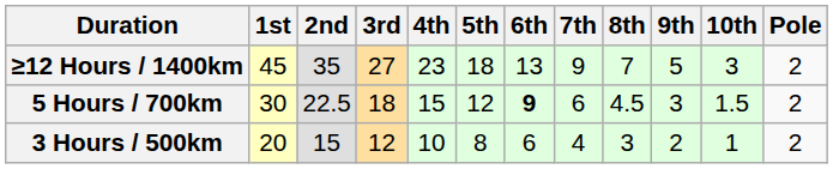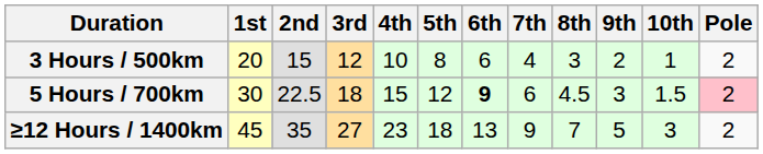 <table class="wikitable" style="font-size:90%; text-align:center;">
 <tr>
 <th>Duration</th>
 <th>1st</th>
 <th>2nd</th>
 <th>3rd</th>
 <th>4th</th>
 <th>5th</th>
 <th>6th</th>
 <th>7th</th>
 <th>8th</th>
 <th>9th</th>
 <th>10th</th>
 <th>Pole</th>
 </tr>
 <tr>
-<th>≥12 Hours / 1400km</th>
-<td style="background:#ffffbf;">45</td>
-<td style="background:#dfdfdf;">35</td>
-<td style="background:#ffdf9f;">27</td>
-<td style="background:#dfffdf;">23</td>
-<td style="background:#dfffdf;">18</td>
-<td style="background:#dfffdf;">13</td>
-<td style="background:#dfffdf;">9</td>
-<td style="background:#dfffdf;">7</td>
-<td style="background:#dfffdf;">5</td>
+<th>3 Hours / 500km</th>
+<td style="background:#ffffbf;">20</td>
+<td style="background:#dfdfdf;">15</td>
+<td style="background:#ffdf9f;">12</td>
+<td style="background:#dfffdf;">10</td>
+<td style="background:#dfffdf;">8</td>
+<td style="background:#dfffdf;">6</td>
+<td style="background:#dfffdf;">4</td>
 <td style="background:#dfffdf;">3</td>
+<td style="background:#dfffdf;">2</td>
+<td style="background:#dfffdf;">1</td>
 <td>2</td>
 </tr>
 <tr>
 <th>5 Hours / 700km</th>
 <td style="background:#ffffbf;">30</td>
 <td style="background:#dfdfdf;">22.5</td>
 <td style="background:#ffdf9f;">18</td>
 <td style="background:#dfffdf;">15</td>
 <td style="background:#dfffdf;">12</td>
 <td style="background:#dfffdf;"><strong>9</strong></td>
 <td style="background:#dfffdf;">6</td>
 <td style="background:#dfffdf;">4.5</td>
 <td style="background:#dfffdf;">3</td>
 <td style="background:#dfffdf;">1.5</td>
-<td>2</td>
+<td style="background: pink;">2</td>
 </tr>
 <tr>
-<th>3 Hours / 500km</th>
-<td style="background:#ffffbf;">20</td>
-<td style="background:#dfdfdf;">15</td>
-<td style="background:#ffdf9f;">12</td>
-<td style="background:#dfffdf;">10</td>
-<td style="background:#dfffdf;">8</td>
-<td style="background:#dfffdf;">6</td>
-<td style="background:#dfffdf;">4</td>
+<th>≥12 Hours / 1400km</th>
+<td style="background:#ffffbf;">45</td>
+<td style="background:#dfdfdf;">35</td>
+<td style="background:#ffdf9f;">27</td>
+<td style="background:#dfffdf;">23</td>
+<td style="background:#dfffdf;">18</td>
+<td style="background:#dfffdf;">13</td>
+<td style="background:#dfffdf;">9</td>
+<td style="background:#dfffdf;">7</td>
+<td style="background:#dfffdf;">5</td>
 <td style="background:#dfffdf;">3</td>
-<td style="background:#dfffdf;">2</td>
-<td style="background:#dfffdf;">1</td>
 <td>2</td>
 </tr>
 </table>
